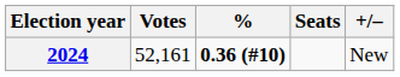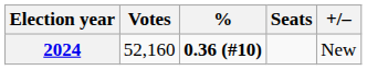 <table class=wikitable>
 <tr>
 <th>Election year</th>
 <th>Votes</th>
 <th>%</th>
 <th>Seats</th>
 <th>+/–</th>
 </tr>
 <tr>
 <th><a href='#'>2024</a></th>
-<td>52,161</td>
+<td>52,160</td>
 <td><strong>0.36 (#10)</strong></td>
 <td></td>
 <td>New</td>
 </tr>
 </table>
